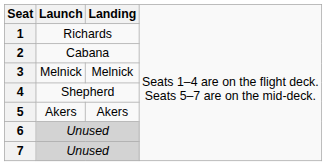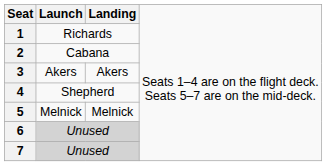 <table class="wikitable" style="text-align:center">
 <tr>
 <th>Seat</th>
 <th>Launch</th>
 <th>Landing</th>
 <td rowspan=8><br>Seats 1–4 are on the flight deck.<br>Seats 5–7 are on the mid-deck.</td>
 </tr>
 <tr>
 <th>1</th>
 <td colspan=2>Richards</td>
 </tr>
 <tr>
 <th>2</th>
 <td colspan=2>Cabana</td>
 </tr>
 <tr>
 <th>3</th>
-<td>Melnick</td>
-<td>Melnick</td>
+<td>Akers</td>
+<td>Akers</td>
 </tr>
 <tr>
 <th>4</th>
 <td colspan=2>Shepherd</td>
 </tr>
 <tr>
 <th>5</th>
-<td>Akers</td>
-<td>Akers</td>
+<td>Melnick</td>
+<td>Melnick</td>
 </tr>
 <tr>
 <th>6</th>
 <td colspan=2 style="background-color:lightgray"><em>Unused</em></td>
 </tr>
 <tr>
 <th>7</th>
 <td colspan=2 style="background-color:lightgray"><em>Unused</em></td>
 </tr>
 </table>
